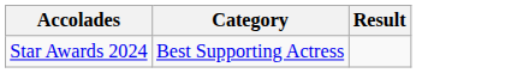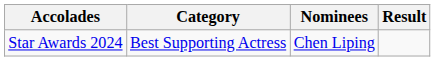 <table class="wikitable sortable">
 <tr>
 <th>Accolades</th>
 <th>Category</th>
+<th>Nominees</th>
 <th>Result</th>
 </tr>
 <tr>
 <td rowspan="1"><a href='#'>Star Awards 2024</a></td>
 <td><a href='#'>Best Supporting Actress</a></td>
+<td><a href='#'>Chen Liping</a></td>
 <td></td>
 </tr>
 </table>
